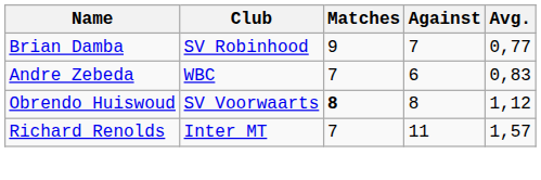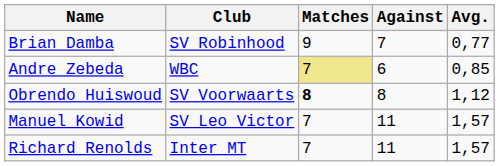 <table class="wikitable">
 <tr>
 <th>Name</th>
 <th>Club</th>
 <th>Matches</th>
 <th>Against</th>
 <th>Avg.</th>
 </tr>
 <tr>
 <td> <a href='#'>Brian Damba</a></td>
 <td><a href='#'>SV Robinhood</a></td>
 <td>9</td>
 <td>7</td>
 <td>0,77</td>
 </tr>
 <tr>
 <td> <a href='#'>Andre Zebeda</a></td>
 <td><a href='#'>WBC</a></td>
-<td>7</td>
+<td style="background: khaki;">7</td>
 <td>6</td>
-<td>0,83</td>
+<td>0,85</td>
 </tr>
 <tr>
 <td> <a href='#'>Obrendo Huiswoud</a></td>
 <td><a href='#'>SV Voorwaarts</a></td>
 <td><strong>8</strong></td>
 <td>8</td>
 <td>1,12</td>
 </tr>
 <tr>
+<td> <a href='#'>Manuel Kowid</a></td>
+<td><a href='#'>SV Leo Victor</a></td>
+<td>7</td>
+<td>11</td>
+<td>1,57</td>
+</tr>
+<tr>
 <td> <a href='#'>Richard Renolds</a></td>
 <td><a href='#'>Inter MT</a></td>
 <td>7</td>
 <td>11</td>
 <td>1,57</td>
 </tr>
 </table>
